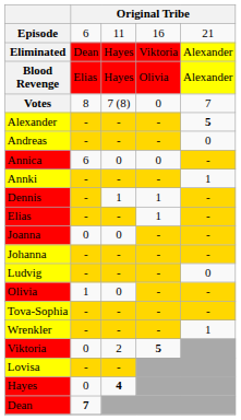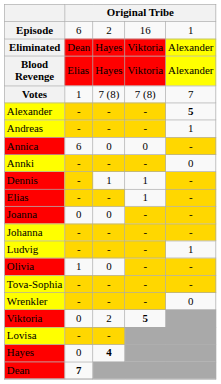 <table class="wikitable" text-align:center;>
 <tr>
 <th></th>
 <th colspan="4">Original Tribe</th>
 </tr>
 <tr>
 <th colspan="1" align="left">Episode</th>
 <td align="center">6</td>
-<td align="center">11</td>
+<td align="center">2</td>
 <td align="center">16</td>
-<td align="center">21</td>
+<td align="center">1</td>
 </tr>
 <tr>
 <th colspan="1" align="left">Eliminated</th>
 <td align="center" bgcolor="red">Dean</td>
 <td align="center" bgcolor="red">Hayes</td>
 <td align="center" bgcolor="red">Viktoria</td>
 <td align="center" bgcolor="yellow">Alexander</td>
 </tr>
 <tr>
 <th colspan="1" align="left">Blood <br> Revenge</th>
 <td bgcolor="red">Elias</td>
 <td align="center" bgcolor="red">Hayes</td>
-<td bgcolor="red">Olivia</td>
+<td align="center" bgcolor="red">Viktoria</td>
 <td align="center" bgcolor="yellow">Alexander</td>
 </tr>
 <tr>
 <th colspan="1" align="left">Votes</th>
-<td align="center">8</td>
+<td align="center">1</td>
 <td align="center">7 (8)</td>
-<td align="center">0</td>
+<td align="center">7 (8)</td>
 <td align="center">7</td>
 </tr>
 <tr>
 <td bgcolor="yellow">Alexander</td>
 <td bgcolor="gold" align="center">-</td>
 <td bgcolor="gold" align="center">-</td>
 <td bgcolor="gold" align="center">-</td>
 <td align="center"><strong>5</strong></td>
 </tr>
 <tr>
 <td bgcolor="yellow">Andreas</td>
 <td bgcolor="gold" align="center">-</td>
 <td bgcolor="gold" align="center">-</td>
 <td bgcolor="gold" align="center">-</td>
-<td align="center">0</td>
+<td align="center">1</td>
 </tr>
 <tr>
 <td bgcolor="red">Annica</td>
 <td align="center">6</td>
 <td align="center">0</td>
 <td align="center">0</td>
 <td bgcolor="gold" align="center">-</td>
 </tr>
 <tr>
 <td bgcolor="yellow">Annki</td>
 <td bgcolor="gold" align="center">-</td>
 <td bgcolor="gold" align="center">-</td>
 <td bgcolor="gold" align="center">-</td>
-<td align="center">1</td>
+<td align="center">0</td>
 </tr>
 <tr>
 <td bgcolor="red">Dennis</td>
 <td bgcolor="gold" align="center">-</td>
 <td align="center">1</td>
 <td align="center">1</td>
 <td bgcolor="gold" align="center">-</td>
 </tr>
 <tr>
 <td bgcolor="red">Elias</td>
 <td bgcolor="gold" align="center">-</td>
 <td bgcolor="gold" align="center">-</td>
 <td align="center">1</td>
 <td bgcolor="gold" align="center">-</td>
 </tr>
 <tr>
 <td bgcolor="red">Joanna</td>
 <td align="center">0</td>
 <td align="center">0</td>
 <td bgcolor="gold" align="center">-</td>
 <td bgcolor="gold" align="center">-</td>
 </tr>
 <tr>
 <td bgcolor="yellow">Johanna</td>
 <td bgcolor="gold" align="center">-</td>
 <td bgcolor="gold" align="center">-</td>
 <td bgcolor="gold" align="center">-</td>
 <td bgcolor="gold" align="center">-</td>
 </tr>
 <tr>
 <td bgcolor="yellow">Ludvig</td>
 <td bgcolor="gold" align="center">-</td>
 <td bgcolor="gold" align="center">-</td>
 <td bgcolor="gold" align="center">-</td>
-<td align="center">0</td>
+<td align="center">1</td>
 </tr>
 <tr>
 <td bgcolor="red">Olivia</td>
 <td align="center">1</td>
 <td align="center">0</td>
 <td bgcolor="gold" align="center">-</td>
 <td bgcolor="gold" align="center">-</td>
 </tr>
 <tr>
 <td bgcolor="yellow">Tova-Sophia</td>
 <td bgcolor="gold" align="center">-</td>
 <td bgcolor="gold" align="center">-</td>
 <td bgcolor="gold" align="center">-</td>
 <td bgcolor="gold" align="center">-</td>
 </tr>
 <tr>
 <td bgcolor="yellow">Wrenkler</td>
 <td bgcolor="gold" align="center">-</td>
 <td bgcolor="gold" align="center">-</td>
 <td bgcolor="gold" align="center">-</td>
-<td align="center">1</td>
+<td align="center">0</td>
 </tr>
 <tr>
 <td bgcolor="red">Viktoria</td>
 <td align="center">0</td>
 <td align="center">2</td>
 <td align="center"><strong>5</strong></td>
 <td bgcolor="darkgray" colspan="1"></td>
 </tr>
 <tr>
 <td bgcolor="yellow">Lovisa</td>
 <td bgcolor="gold" align="center">-</td>
 <td bgcolor="gold" align="center">-</td>
 <td bgcolor="darkgray" colspan="2"></td>
 </tr>
 <tr>
 <td bgcolor="red">Hayes</td>
 <td align="center">0</td>
 <td align="center"><strong>4</strong></td>
 <td bgcolor="darkgray" colspan="2"></td>
 </tr>
 <tr>
 <td bgcolor="red">Dean</td>
 <td align="center"><strong>7</strong></td>
 <td bgcolor="darkgray" colspan="3"></td>
 </tr>
 <tr>
 </tr>
 </table>
